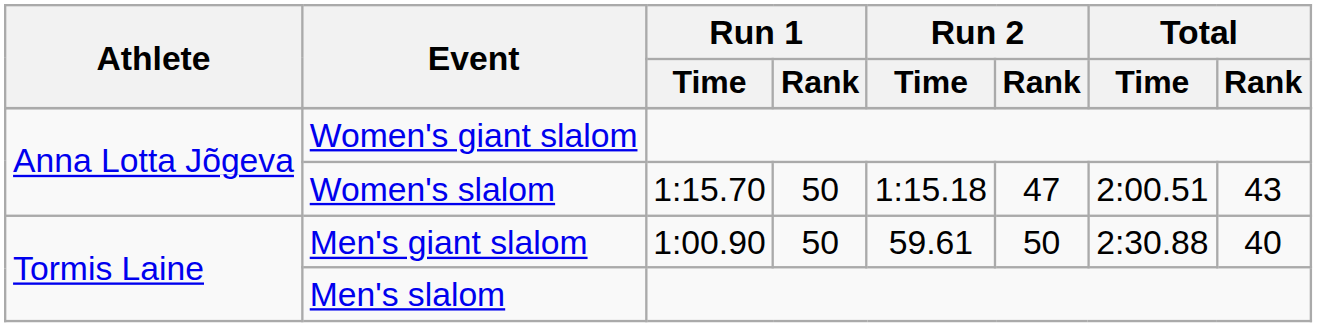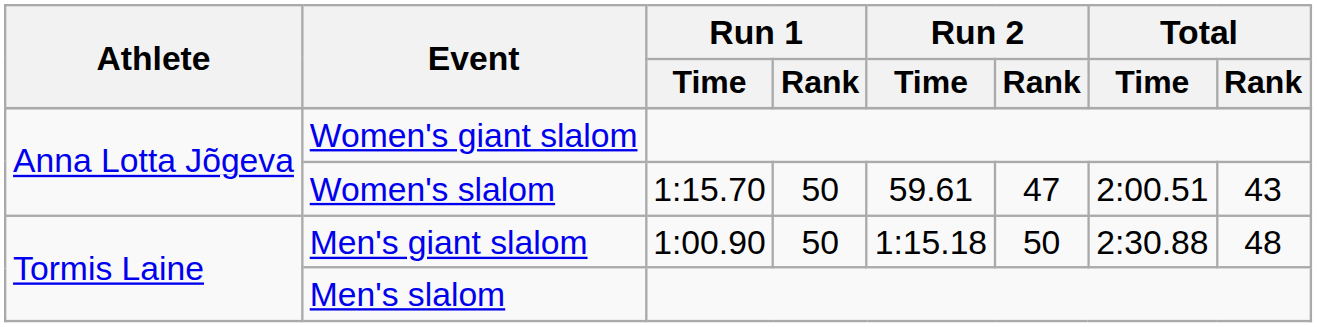 <table class="wikitable" style="font-size:90%">
 <tr>
 <th rowspan=2>Athlete</th>
 <th rowspan=2>Event</th>
 <th colspan=2>Run 1</th>
 <th colspan=2>Run 2</th>
 <th colspan=2>Total</th>
 </tr>
 <tr style="font-size:95%">
 <th>Time</th>
 <th>Rank</th>
 <th>Time</th>
 <th>Rank</th>
 <th>Time</th>
 <th>Rank</th>
 </tr>
 <tr align=center>
 </tr>
 <tr align=center>
 <td align=left rowspan=2><a href='#'>Anna Lotta Jõgeva</a></td>
 <td align=left><a href='#'>Women's giant slalom</a></td>
 <td colspan=6></td>
 </tr>
 <tr align=center>
 <td align=left><a href='#'>Women's slalom</a></td>
 <td>1:15.70</td>
 <td>50</td>
-<td>1:15.18</td>
+<td>59.61</td>
 <td>47</td>
 <td>2:00.51</td>
 <td>43</td>
 </tr>
 <tr align=center>
 <td align=left rowspan=2><a href='#'>Tormis Laine</a></td>
 <td align=left><a href='#'>Men's giant slalom</a></td>
 <td>1:00.90</td>
 <td>50</td>
-<td>59.61</td>
+<td>1:15.18</td>
 <td>50</td>
 <td>2:30.88</td>
-<td>40</td>
+<td>48</td>
 </tr>
 <tr align=center>
 <td align=left><a href='#'>Men's slalom</a></td>
 <td colspan=6></td>
 </tr>
 </table>
